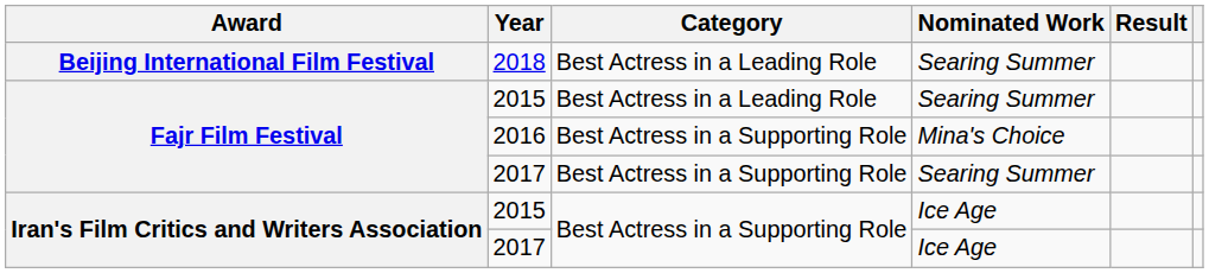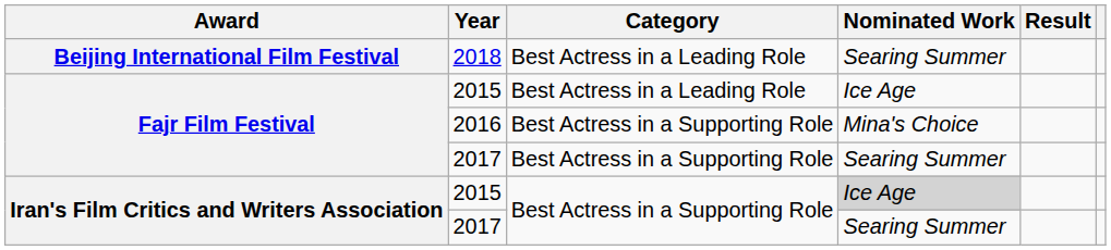 <table class="wikitable sortable plainrowheaders">
 <tr>
 <th scope="col">Award</th>
 <th scope="col">Year</th>
 <th scope="col">Category</th>
 <th scope="col">Nominated Work</th>
 <th scope="col">Result</th>
 <th class="unsortable" scope="col"></th>
 </tr>
 <tr>
 <th scope="row"><a href='#'>Beijing International Film Festival</a></th>
 <td><a href='#'>2018</a></td>
 <td>Best Actress in a Leading Role</td>
 <td><em>Searing Summer</em></td>
 <td></td>
 <td></td>
 </tr>
 <tr>
 <th scope="row" rowspan="3"><a href='#'>Fajr Film Festival</a></th>
 <td>2015</td>
 <td>Best Actress in a Leading Role</td>
-<td><em>Searing Summer</em></td>
+<td><em>Ice Age</em></td>
 <td></td>
 <td></td>
 </tr>
 <tr>
 <td>2016</td>
 <td>Best Actress in a Supporting Role</td>
 <td><em>Mina's Choice</em></td>
 <td></td>
 <td></td>
 </tr>
 <tr>
 <td>2017</td>
 <td>Best Actress in a Supporting Role</td>
 <td><em>Searing Summer</em></td>
 <td></td>
 <td></td>
 </tr>
 <tr>
 <th scope="row" rowspan="2">Iran's Film Critics and Writers Association</th>
 <td>2015</td>
 <td rowspan="2">Best Actress in a Supporting Role</td>
-<td><em>Ice Age</em></td>
+<td style="background: lightgrey;"><em>Ice Age</em></td>
 <td></td>
 <td></td>
 </tr>
 <tr>
 <td>2017</td>
-<td><em>Ice Age</em></td>
+<td><em>Searing Summer</em></td>
 <td></td>
 <td></td>
 </tr>
 </table>
